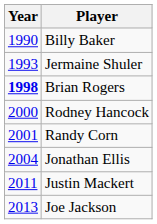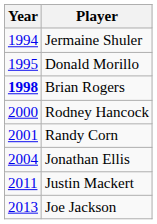 <table class="wikitable">
 <tr>
 <th>Year</th>
 <th>Player</th>
 </tr>
 <tr>
-<td><a href='#'>1990</a></td>
-<td>Billy Baker</td>
+<td><a href='#'>1994</a></td>
+<td>Jermaine Shuler</td>
 </tr>
 <tr>
-<td><a href='#'>1993</a></td>
-<td>Jermaine Shuler</td>
+<td><a href='#'>1995</a></td>
+<td>Donald Morillo</td>
 </tr>
 <tr>
 <td><strong><a href='#'>1998</a></strong></td>
 <td>Brian Rogers</td>
 </tr>
 <tr>
 <td><a href='#'>2000</a></td>
 <td>Rodney Hancock</td>
 </tr>
 <tr>
 <td><a href='#'>2001</a></td>
 <td>Randy Corn</td>
 </tr>
 <tr>
 <td><a href='#'>2004</a></td>
 <td>Jonathan Ellis</td>
 </tr>
 <tr>
 <td><a href='#'>2011</a></td>
 <td>Justin Mackert</td>
 </tr>
 <tr>
 <td><a href='#'>2013</a></td>
 <td>Joe Jackson</td>
 </tr>
 </table>
